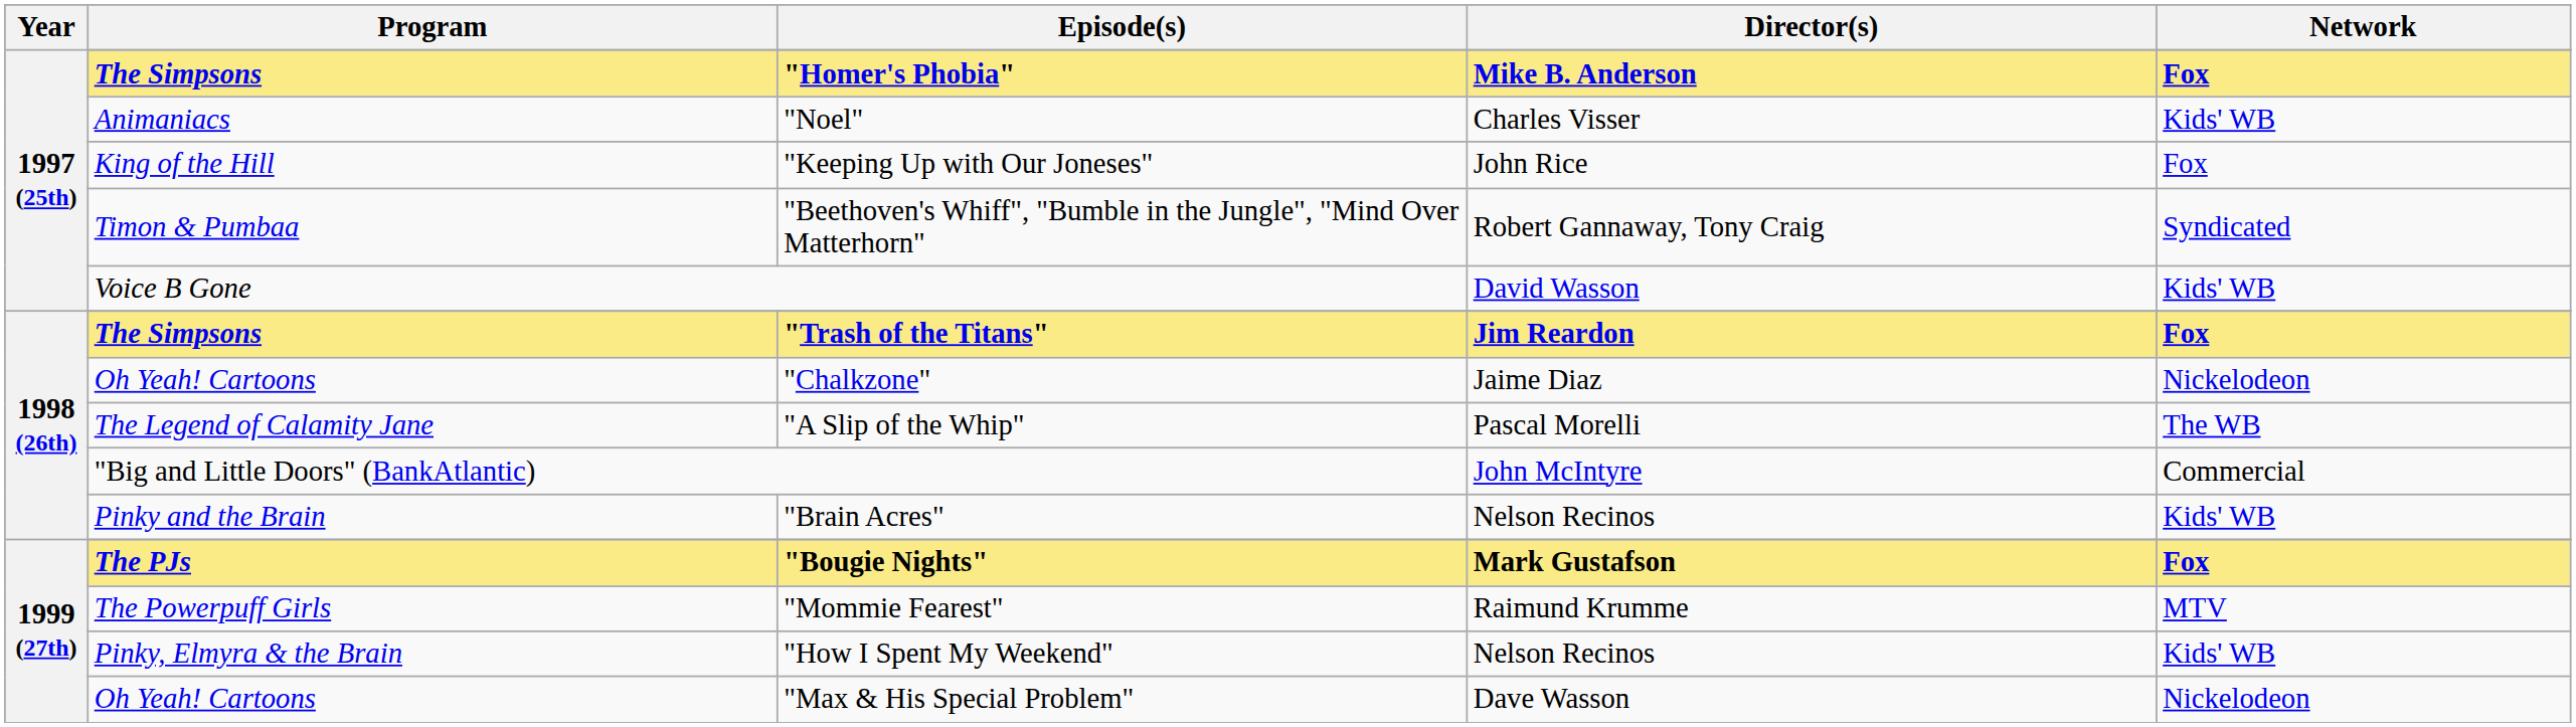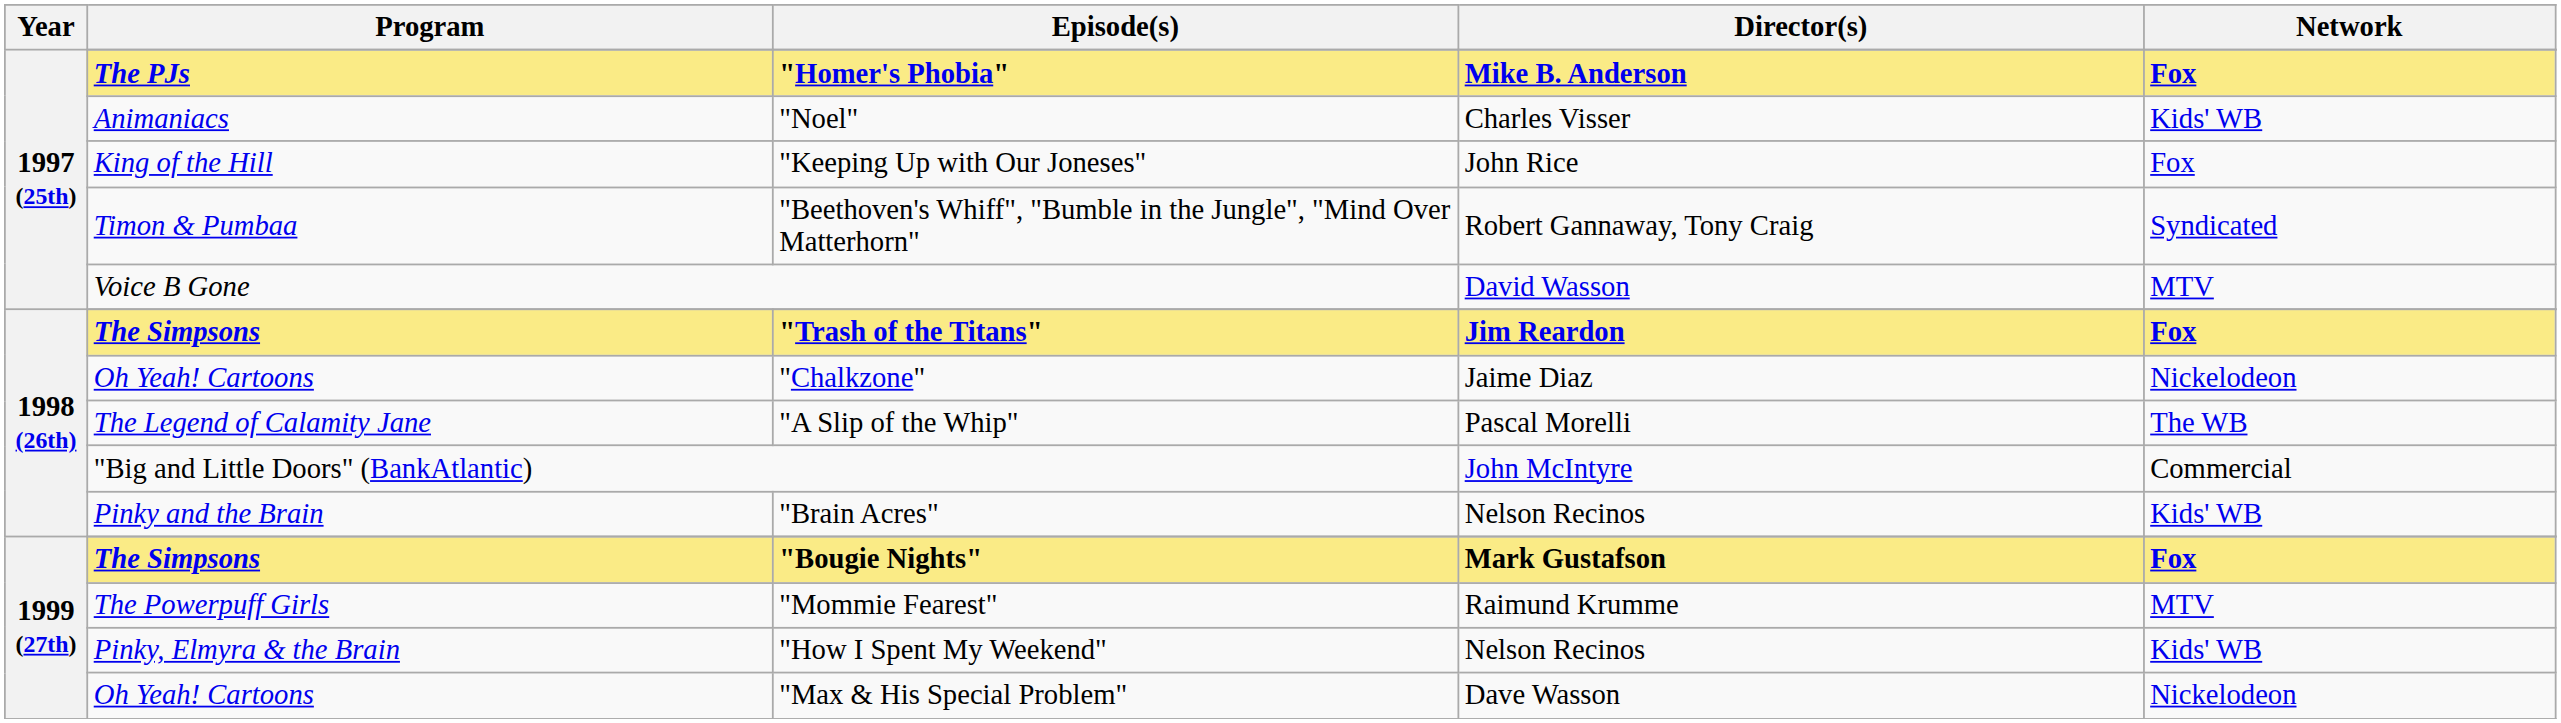 <table class="wikitable" style="width:90%;">
 <tr>
 <th style="width:3%;">Year</th>
 <th style="width:25%;">Program</th>
 <th style="width:25%;">Episode(s)</th>
 <th style="width:25%;">Director(s)</th>
 <th style="width:15%;">Network</th>
 </tr>
 <tr>
 <th rowspan="6" style="text-align:center;">1997 <br><small>(<a href='#'>25th</a>)</small><br></th>
 </tr>
 <tr style="background:#FAEB86;">
-<td><strong><em><a href='#'>The Simpsons</a></em></strong></td>
+<td><strong><em><a href='#'>The PJs</a></em></strong></td>
 <td><strong>"<a href='#'>Homer's Phobia</a>"</strong></td>
 <td><strong><a href='#'>Mike B. Anderson</a></strong></td>
 <td><strong><a href='#'>Fox</a></strong></td>
 </tr>
 <tr>
 <td><em><a href='#'>Animaniacs</a></em></td>
 <td>"Noel"</td>
 <td>Charles Visser</td>
 <td><a href='#'>Kids' WB</a></td>
 </tr>
 <tr>
 <td><em><a href='#'>King of the Hill</a></em></td>
 <td>"Keeping Up with Our Joneses"</td>
 <td>John Rice</td>
 <td><a href='#'>Fox</a></td>
 </tr>
 <tr>
 <td><em><a href='#'>Timon & Pumbaa</a></em></td>
 <td>"Beethoven's Whiff", "Bumble in the Jungle", "Mind Over Matterhorn"</td>
 <td>Robert Gannaway, Tony Craig</td>
 <td><a href='#'>Syndicated</a></td>
 </tr>
 <tr>
 <td colspan="2"><em>Voice B Gone</em></td>
 <td><a href='#'>David Wasson</a></td>
-<td><a href='#'>Kids' WB</a></td>
+<td><a href='#'>MTV</a></td>
 </tr>
 <tr>
 <th rowspan="6" style="text-align:center;">1998<br><small><a href='#'>(26th)</a></small><br></th>
 </tr>
 <tr style="background:#FAEB86;">
 <td><strong><em><a href='#'>The Simpsons</a></em></strong></td>
 <td><strong>"<a href='#'>Trash of the Titans</a>"</strong></td>
 <td><strong><a href='#'>Jim Reardon</a></strong></td>
 <td><strong><a href='#'>Fox</a></strong></td>
 </tr>
 <tr>
 <td><em><a href='#'>Oh Yeah! Cartoons</a></em></td>
 <td>"<a href='#'>Chalkzone</a>"</td>
 <td>Jaime Diaz</td>
 <td><a href='#'>Nickelodeon</a></td>
 </tr>
 <tr>
 <td><em><a href='#'>The Legend of Calamity Jane</a></em></td>
 <td>"A Slip of the Whip"</td>
 <td>Pascal Morelli</td>
 <td><a href='#'>The WB</a></td>
 </tr>
 <tr>
 <td colspan="2">"Big and Little Doors" (<a href='#'>BankAtlantic</a>)</td>
 <td><a href='#'>John McIntyre</a></td>
 <td>Commercial</td>
 </tr>
 <tr>
 <td><em><a href='#'>Pinky and the Brain</a></em></td>
 <td>"Brain Acres"</td>
 <td>Nelson Recinos</td>
 <td><a href='#'>Kids' WB</a></td>
 </tr>
 <tr>
 <th rowspan="5" style="text-align:center;">1999 <br><small>(<a href='#'>27th</a>)</small><br></th>
 </tr>
 <tr style="background:#FAEB86;">
-<td><strong><em><a href='#'>The PJs</a></em></strong></td>
+<td><strong><em><a href='#'>The Simpsons</a></em></strong></td>
 <td><strong>"Bougie Nights"</strong></td>
 <td><strong>Mark Gustafson</strong></td>
 <td><strong><a href='#'>Fox</a></strong></td>
 </tr>
 <tr>
 <td><em><a href='#'>The Powerpuff Girls</a></em></td>
 <td>"Mommie Fearest"</td>
 <td>Raimund Krumme</td>
 <td><a href='#'>MTV</a></td>
 </tr>
 <tr>
 <td><em><a href='#'>Pinky, Elmyra & the Brain</a></em></td>
 <td>"How I Spent My Weekend"</td>
 <td>Nelson Recinos</td>
 <td><a href='#'>Kids' WB</a></td>
 </tr>
 <tr>
 <td><em><a href='#'>Oh Yeah! Cartoons</a></em></td>
 <td>"Max & His Special Problem"</td>
 <td>Dave Wasson</td>
 <td><a href='#'>Nickelodeon</a></td>
 </tr>
 <tr>
 </tr>
 </table>
